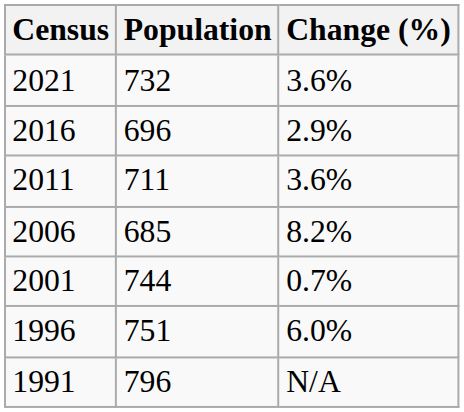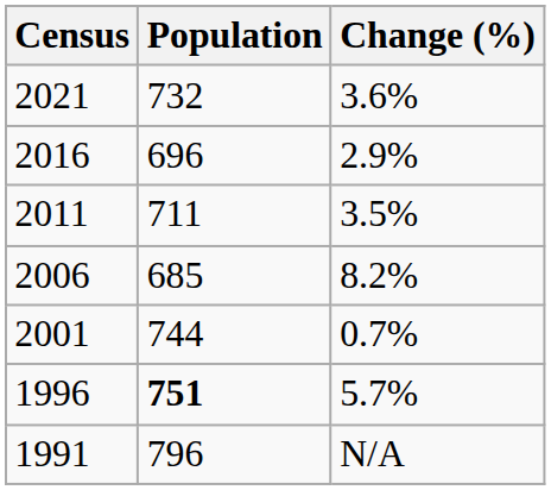 <table class="wikitable">
 <tr>
 <th>Census</th>
 <th>Population</th>
 <th>Change (%)</th>
 </tr>
 <tr>
 <td>2021</td>
 <td>732</td>
 <td> 3.6%</td>
 </tr>
 <tr>
 <td>2016</td>
 <td>696</td>
 <td> 2.9%</td>
 </tr>
 <tr>
 <td>2011</td>
 <td>711</td>
-<td> 3.6%</td>
+<td> 3.5%</td>
 </tr>
 <tr>
 <td>2006</td>
 <td>685</td>
 <td> 8.2%</td>
 </tr>
 <tr>
 <td>2001</td>
 <td>744</td>
 <td> 0.7%</td>
 </tr>
 <tr>
 <td>1996</td>
-<td>751</td>
-<td> 6.0%</td>
+<td><strong>751</strong></td>
+<td> 5.7%</td>
 </tr>
 <tr>
 <td>1991</td>
 <td>796</td>
 <td>N/A</td>
 </tr>
 </table>
